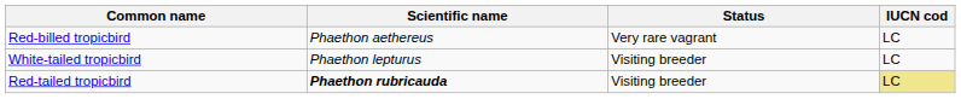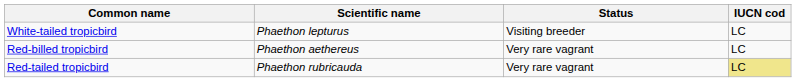 <table width=70% class="wikitable sortable">
 <tr>
 <th width=20%>Common name</th>
 <th width=20%>Scientific name</th>
 <th width=18%>Status</th>
 <th width=5%>IUCN cod</th>
 </tr>
 <tr>
+<td><a href='#'>White-tailed tropicbird</a></td>
+<td><em>Phaethon lepturus</em></td>
+<td>Visiting breeder</td>
+<td>LC</td>
+</tr>
+<tr>
 <td><a href='#'>Red-billed tropicbird</a></td>
 <td><em>Phaethon aethereus</em></td>
 <td>Very rare vagrant</td>
 <td>LC</td>
 </tr>
 <tr>
-<td><a href='#'>White-tailed tropicbird</a></td>
-<td><em>Phaethon lepturus</em></td>
-<td>Visiting breeder</td>
-<td>LC</td>
-</tr>
-<tr>
 <td><a href='#'>Red-tailed tropicbird</a></td>
-<td><strong><em>Phaethon rubricauda</em></strong></td>
-<td>Visiting breeder</td>
+<td><em>Phaethon rubricauda</em></td>
+<td>Very rare vagrant</td>
 <td style="background: khaki;">LC</td>
 </tr>
 </table>
